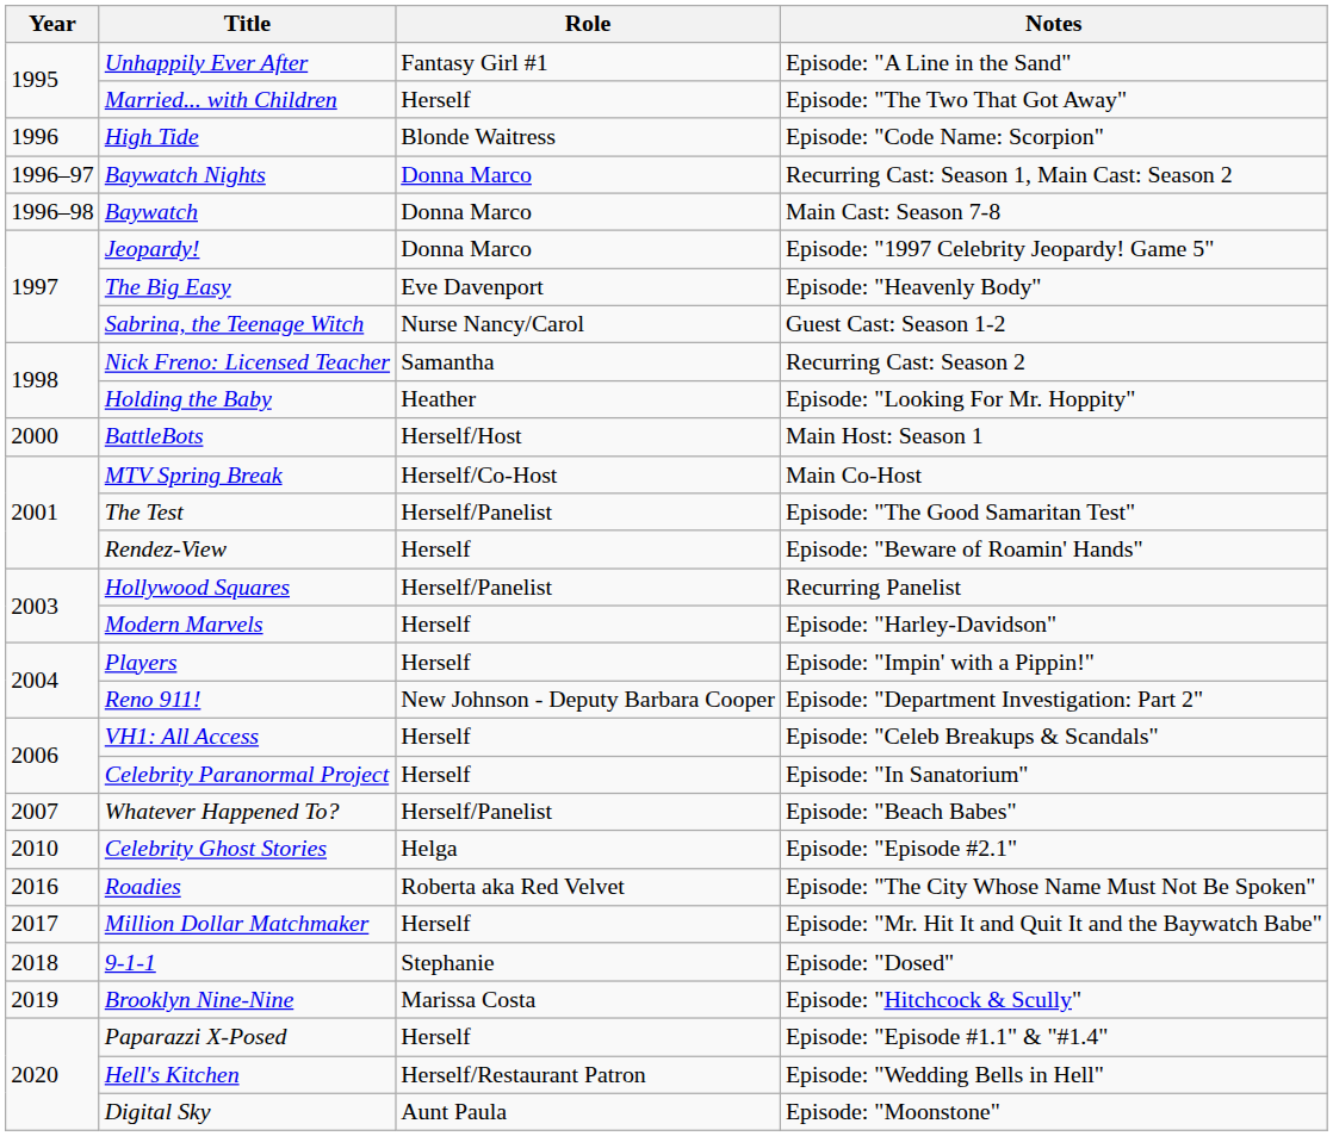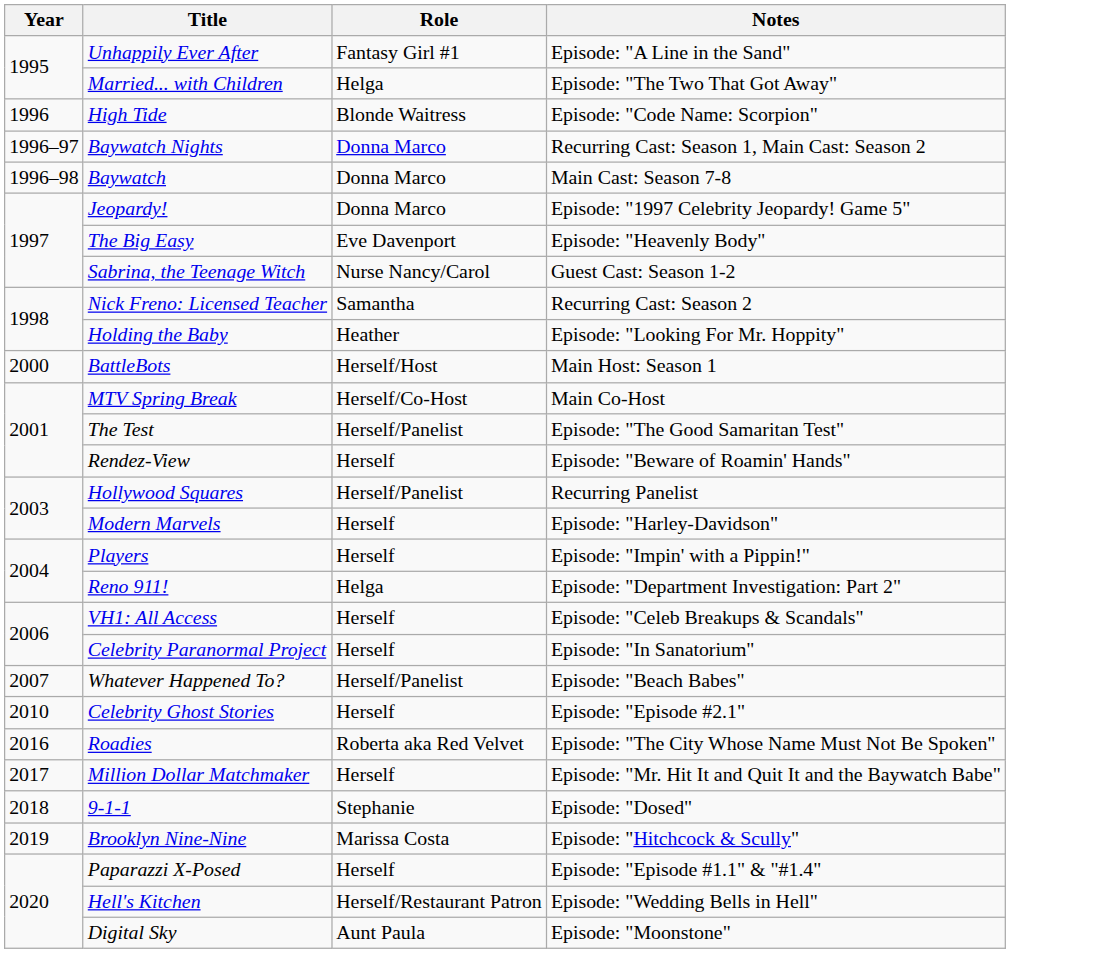 <table class="wikitable sortable">
 <tr>
 <th>Year</th>
 <th>Title</th>
 <th>Role</th>
 <th>Notes</th>
 </tr>
 <tr>
 <td rowspan="2">1995</td>
 <td><em><a href='#'>Unhappily Ever After</a></em></td>
 <td>Fantasy Girl #1</td>
 <td>Episode: "A Line in the Sand"</td>
 </tr>
 <tr>
 <td><em><a href='#'>Married... with Children</a></em></td>
-<td>Herself</td>
+<td>Helga</td>
 <td>Episode: "The Two That Got Away"</td>
 </tr>
 <tr>
 <td>1996</td>
 <td><em><a href='#'>High Tide</a></em></td>
 <td>Blonde Waitress</td>
 <td>Episode: "Code Name: Scorpion"</td>
 </tr>
 <tr>
 <td>1996–97</td>
 <td><em><a href='#'>Baywatch Nights</a></em></td>
 <td><a href='#'>Donna Marco</a></td>
 <td>Recurring Cast: Season 1, Main Cast: Season 2</td>
 </tr>
 <tr>
 <td>1996–98</td>
 <td><em><a href='#'>Baywatch</a></em></td>
 <td>Donna Marco</td>
 <td>Main Cast: Season 7-8</td>
 </tr>
 <tr>
 <td rowspan="3">1997</td>
 <td><em><a href='#'>Jeopardy!</a></em></td>
 <td>Donna Marco</td>
 <td>Episode: "1997 Celebrity Jeopardy! Game 5"</td>
 </tr>
 <tr>
 <td><em><a href='#'>The Big Easy</a></em></td>
 <td>Eve Davenport</td>
 <td>Episode: "Heavenly Body"</td>
 </tr>
 <tr>
 <td><em><a href='#'>Sabrina, the Teenage Witch</a></em></td>
 <td>Nurse Nancy/Carol</td>
 <td>Guest Cast: Season 1-2</td>
 </tr>
 <tr>
 <td rowspan="2">1998</td>
 <td><em><a href='#'>Nick Freno: Licensed Teacher</a></em></td>
 <td>Samantha</td>
 <td>Recurring Cast: Season 2</td>
 </tr>
 <tr>
 <td><em><a href='#'>Holding the Baby</a></em></td>
 <td>Heather</td>
 <td>Episode: "Looking For Mr. Hoppity"</td>
 </tr>
 <tr>
 <td>2000</td>
 <td><em><a href='#'>BattleBots</a></em></td>
 <td>Herself/Host</td>
 <td>Main Host: Season 1</td>
 </tr>
 <tr>
 <td rowspan="3">2001</td>
 <td><em><a href='#'>MTV Spring Break</a></em></td>
 <td>Herself/Co-Host</td>
 <td>Main Co-Host</td>
 </tr>
 <tr>
 <td><em>The Test</em></td>
 <td>Herself/Panelist</td>
 <td>Episode: "The Good Samaritan Test"</td>
 </tr>
 <tr>
 <td><em>Rendez-View</em></td>
 <td>Herself</td>
 <td>Episode: "Beware of Roamin' Hands"</td>
 </tr>
 <tr>
 <td rowspan="2">2003</td>
 <td><em><a href='#'>Hollywood Squares</a></em></td>
 <td>Herself/Panelist</td>
 <td>Recurring Panelist</td>
 </tr>
 <tr>
 <td><em><a href='#'>Modern Marvels</a></em></td>
 <td>Herself</td>
 <td>Episode: "Harley-Davidson"</td>
 </tr>
 <tr>
 <td rowspan="2">2004</td>
 <td><em><a href='#'>Players</a></em></td>
 <td>Herself</td>
 <td>Episode: "Impin' with a Pippin!"</td>
 </tr>
 <tr>
 <td><em><a href='#'>Reno 911!</a></em></td>
-<td>New Johnson - Deputy Barbara Cooper</td>
+<td>Helga</td>
 <td>Episode: "Department Investigation: Part 2"</td>
 </tr>
 <tr>
 <td rowspan="2">2006</td>
 <td><em><a href='#'>VH1: All Access</a></em></td>
 <td>Herself</td>
 <td>Episode: "Celeb Breakups & Scandals"</td>
 </tr>
 <tr>
 <td><em><a href='#'>Celebrity Paranormal Project</a></em></td>
 <td>Herself</td>
 <td>Episode: "In Sanatorium"</td>
 </tr>
 <tr>
 <td>2007</td>
 <td><em>Whatever Happened To?</em></td>
 <td>Herself/Panelist</td>
 <td>Episode: "Beach Babes"</td>
 </tr>
 <tr>
 <td>2010</td>
 <td><em><a href='#'>Celebrity Ghost Stories</a></em></td>
-<td>Helga</td>
+<td>Herself</td>
 <td>Episode: "Episode #2.1"</td>
 </tr>
 <tr>
 <td>2016</td>
 <td><em><a href='#'>Roadies</a></em></td>
 <td>Roberta aka Red Velvet</td>
 <td>Episode: "The City Whose Name Must Not Be Spoken"</td>
 </tr>
 <tr>
 <td>2017</td>
 <td><em><a href='#'>Million Dollar Matchmaker</a></em></td>
 <td>Herself</td>
 <td>Episode: "Mr. Hit It and Quit It and the Baywatch Babe"</td>
 </tr>
 <tr>
 <td>2018</td>
 <td><em><a href='#'>9-1-1</a></em></td>
 <td>Stephanie</td>
 <td>Episode: "Dosed"</td>
 </tr>
 <tr>
 <td>2019</td>
 <td><em><a href='#'>Brooklyn Nine-Nine</a></em></td>
 <td>Marissa Costa</td>
 <td>Episode: "<a href='#'>Hitchcock & Scully</a>"</td>
 </tr>
 <tr>
 <td rowspan="3">2020</td>
 <td><em>Paparazzi X-Posed</em></td>
 <td>Herself</td>
 <td>Episode: "Episode #1.1" & "#1.4"</td>
 </tr>
 <tr>
 <td><em><a href='#'>Hell's Kitchen</a></em></td>
 <td>Herself/Restaurant Patron</td>
 <td>Episode: "Wedding Bells in Hell"</td>
 </tr>
 <tr>
 <td><em>Digital Sky</em></td>
 <td>Aunt Paula</td>
 <td>Episode: "Moonstone"</td>
 </tr>
 </table>
